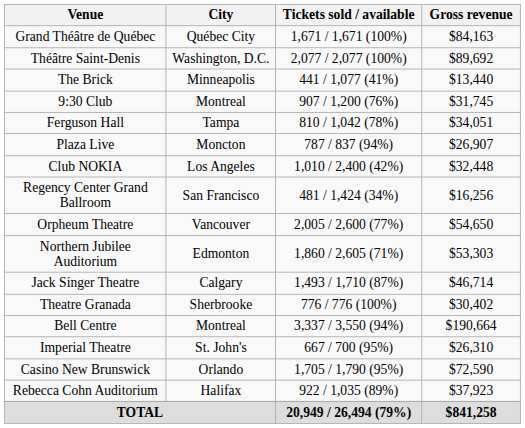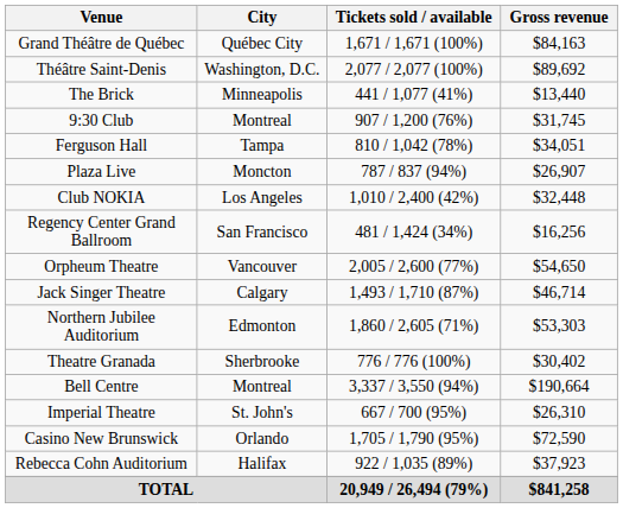 <table class="wikitable" style="text-align:center">
 <tr>
 <th style="width:220px;">Venue</th>
 <th style="width:135px;">City</th>
 <th style="width:200px;">Tickets sold / available</th>
 <th style="width:125px;">Gross revenue</th>
 </tr>
 <tr>
 <td>Grand Théâtre de Québec</td>
 <td>Québec City</td>
 <td>1,671 / 1,671 (100%)</td>
 <td>$84,163</td>
 </tr>
 <tr>
 <td>Théâtre Saint-Denis</td>
 <td>Washington, D.C.</td>
 <td>2,077 / 2,077 (100%)</td>
 <td>$89,692</td>
 </tr>
 <tr>
 <td>The Brick</td>
 <td>Minneapolis</td>
 <td>441 / 1,077 (41%)</td>
 <td>$13,440</td>
 </tr>
 <tr>
 <td>9:30 Club</td>
 <td>Montreal</td>
 <td>907 / 1,200 (76%)</td>
 <td>$31,745</td>
 </tr>
 <tr>
 <td>Ferguson Hall</td>
 <td>Tampa</td>
 <td>810 / 1,042 (78%)</td>
 <td>$34,051</td>
 </tr>
 <tr>
 <td>Plaza Live</td>
 <td>Moncton</td>
 <td>787 / 837 (94%)</td>
 <td>$26,907</td>
 </tr>
 <tr>
 <td>Club NOKIA</td>
 <td>Los Angeles</td>
 <td>1,010 / 2,400 (42%)</td>
 <td>$32,448</td>
 </tr>
 <tr>
 <td>Regency Center Grand Ballroom</td>
 <td>San Francisco</td>
 <td>481 / 1,424 (34%)</td>
 <td>$16,256</td>
 </tr>
 <tr>
 <td>Orpheum Theatre</td>
 <td>Vancouver</td>
 <td>2,005 / 2,600 (77%)</td>
 <td>$54,650</td>
 </tr>
 <tr>
+<td>Jack Singer Theatre</td>
+<td>Calgary</td>
+<td>1,493 / 1,710 (87%)</td>
+<td>$46,714</td>
+</tr>
+<tr>
 <td>Northern Jubilee Auditorium</td>
 <td>Edmonton</td>
 <td>1,860 / 2,605 (71%)</td>
 <td>$53,303</td>
-</tr>
-<tr>
-<td>Jack Singer Theatre</td>
-<td>Calgary</td>
-<td>1,493 / 1,710 (87%)</td>
-<td>$46,714</td>
 </tr>
 <tr>
 <td>Theatre Granada</td>
 <td>Sherbrooke</td>
 <td>776 / 776 (100%)</td>
 <td>$30,402</td>
 </tr>
 <tr>
 <td>Bell Centre</td>
 <td>Montreal</td>
 <td>3,337 / 3,550 (94%)</td>
 <td>$190,664</td>
 </tr>
 <tr>
 <td>Imperial Theatre</td>
 <td>St. John's</td>
 <td>667 / 700 (95%)</td>
 <td>$26,310</td>
 </tr>
 <tr>
 <td>Casino New Brunswick</td>
 <td>Orlando</td>
 <td>1,705 / 1,790 (95%)</td>
 <td>$72,590</td>
 </tr>
 <tr>
 <td>Rebecca Cohn Auditorium</td>
 <td>Halifax</td>
 <td>922 / 1,035 (89%)</td>
 <td>$37,923</td>
 </tr>
 <tr>
 </tr>
 <tr style="background:#ddd;">
 <td colspan="2"><strong>TOTAL</strong></td>
 <td><strong>20,949 / 26,494 (79%)</strong></td>
 <td><strong>$841,258</strong></td>
 </tr>
 </table>
